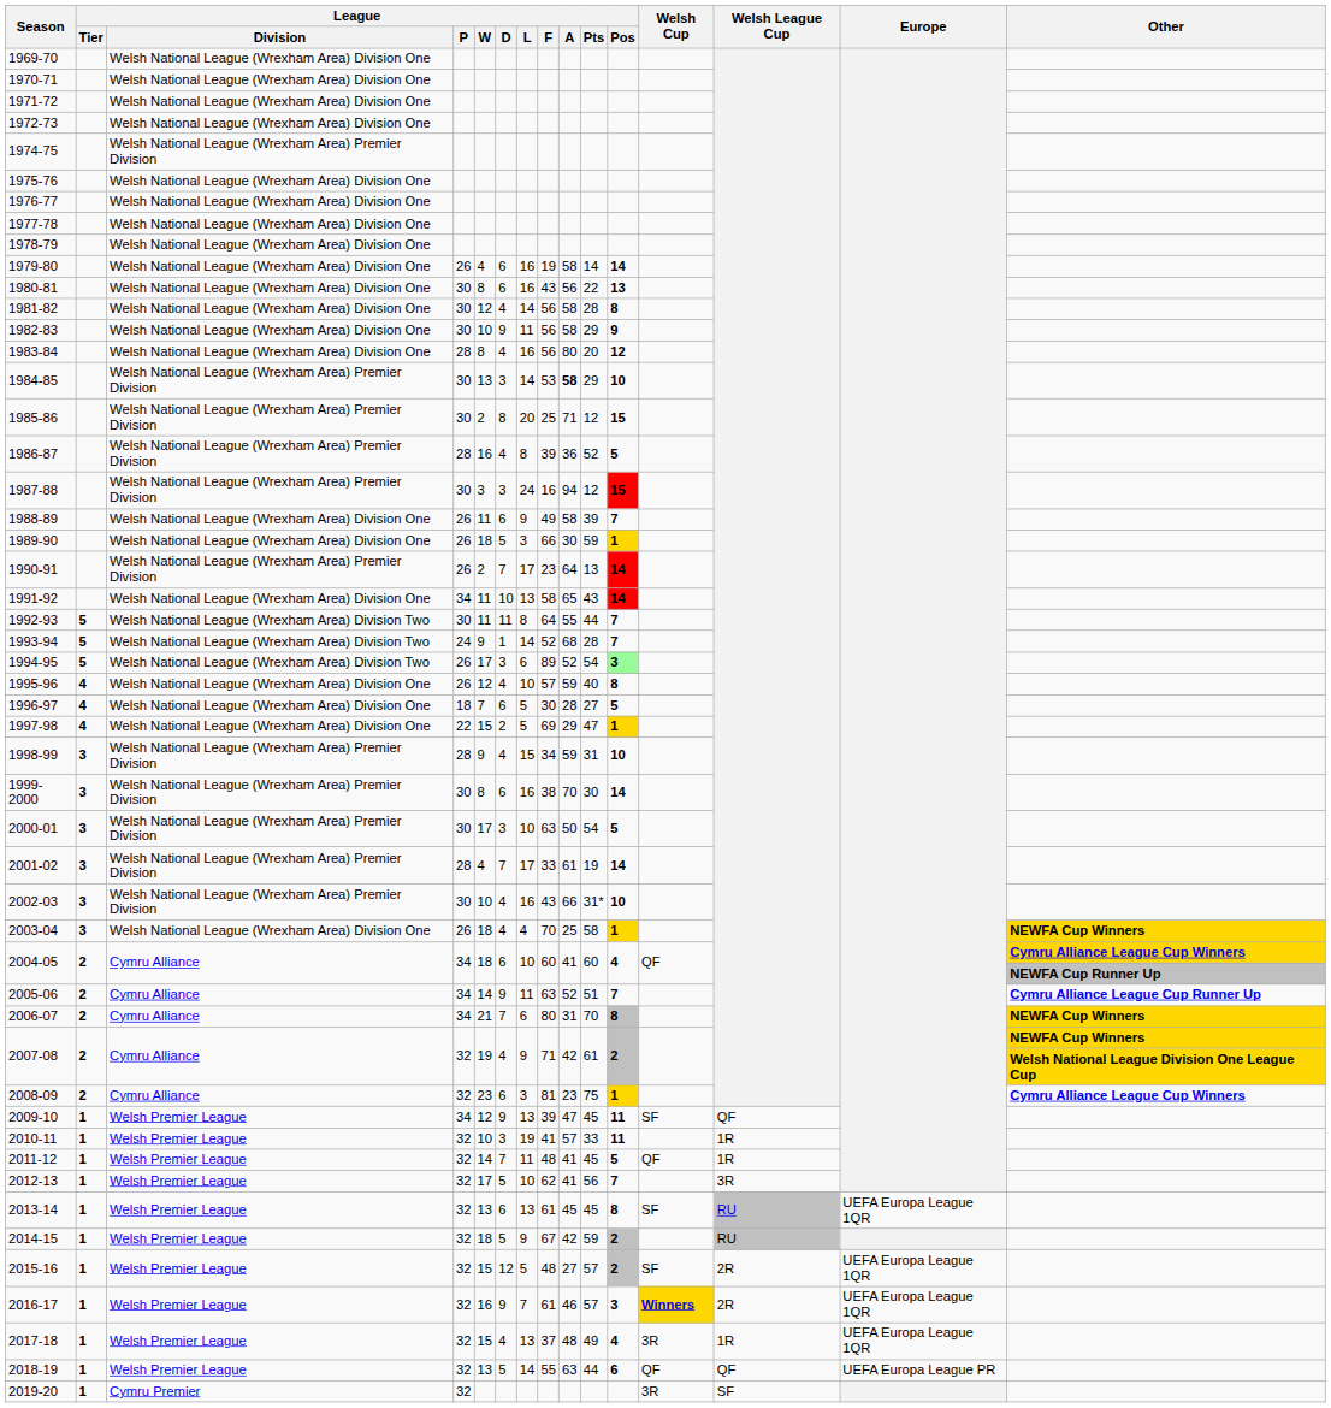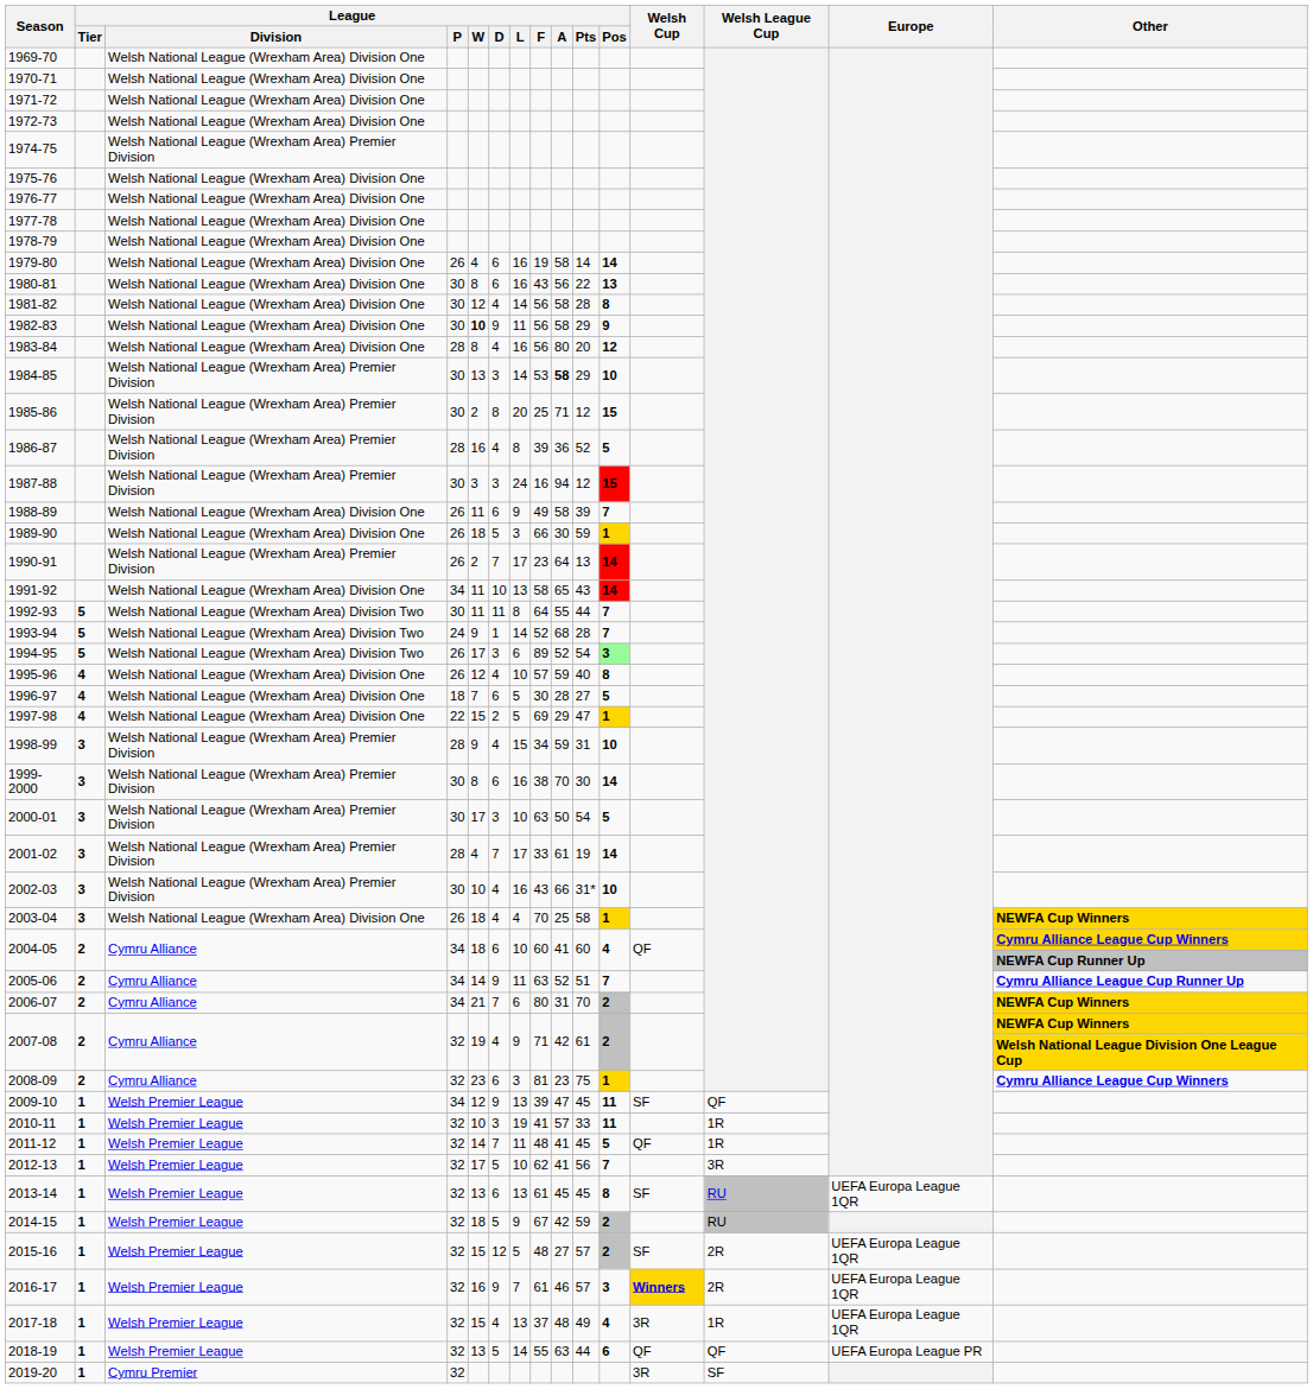 <table class="wikitable">
 <tr>
 <th rowspan="2">Season</th>
 <th colspan="10">League</th>
 <th rowspan="2">Welsh Cup</th>
 <th rowspan="2">Welsh League Cup</th>
 <th rowspan="2">Europe</th>
 <th rowspan="2">Other</th>
 </tr>
 <tr>
 <th>Tier</th>
 <th>Division</th>
 <th>P</th>
 <th>W</th>
 <th>D</th>
 <th>L</th>
 <th>F</th>
 <th>A</th>
 <th>Pts</th>
 <th>Pos</th>
 </tr>
 <tr>
 <td>1969-70</td>
 <td></td>
 <td>Welsh National League (Wrexham Area) Division One</td>
 <td></td>
 <td></td>
 <td></td>
 <td></td>
 <td></td>
 <td></td>
 <td></td>
 <td></td>
 <td></td>
 <th rowspan="41"></th>
 <th rowspan="45"></th>
 <td></td>
 </tr>
 <tr>
 <td>1970-71</td>
 <td></td>
 <td>Welsh National League (Wrexham Area) Division One</td>
 <td></td>
 <td></td>
 <td></td>
 <td></td>
 <td></td>
 <td></td>
 <td></td>
 <td></td>
 <td></td>
 <td></td>
 </tr>
 <tr>
 <td>1971-72</td>
 <td></td>
 <td>Welsh National League (Wrexham Area) Division One</td>
 <td></td>
 <td></td>
 <td></td>
 <td></td>
 <td></td>
 <td></td>
 <td></td>
 <td></td>
 <td></td>
 <td></td>
 </tr>
 <tr>
 <td>1972-73</td>
 <td></td>
 <td>Welsh National League (Wrexham Area) Division One</td>
 <td></td>
 <td></td>
 <td></td>
 <td></td>
 <td></td>
 <td></td>
 <td></td>
 <td></td>
 <td></td>
 <td></td>
 </tr>
 <tr>
 <td>1974-75</td>
 <td></td>
 <td>Welsh National League (Wrexham Area) Premier Division</td>
 <td></td>
 <td></td>
 <td></td>
 <td></td>
 <td></td>
 <td></td>
 <td></td>
 <td></td>
 <td></td>
 <td></td>
 </tr>
 <tr>
 <td>1975-76</td>
 <td></td>
 <td>Welsh National League (Wrexham Area) Division One</td>
 <td></td>
 <td></td>
 <td></td>
 <td></td>
 <td></td>
 <td></td>
 <td></td>
 <td></td>
 <td></td>
 <td></td>
 </tr>
 <tr>
 <td>1976-77</td>
 <td></td>
 <td>Welsh National League (Wrexham Area) Division One</td>
 <td></td>
 <td></td>
 <td></td>
 <td></td>
 <td></td>
 <td></td>
 <td></td>
 <td></td>
 <td></td>
 <td></td>
 </tr>
 <tr>
 <td>1977-78</td>
 <td></td>
 <td>Welsh National League (Wrexham Area) Division One</td>
 <td></td>
 <td></td>
 <td></td>
 <td></td>
 <td></td>
 <td></td>
 <td></td>
 <td></td>
 <td></td>
 <td></td>
 </tr>
 <tr>
 <td>1978-79</td>
 <td></td>
 <td>Welsh National League (Wrexham Area) Division One</td>
 <td></td>
 <td></td>
 <td></td>
 <td></td>
 <td></td>
 <td></td>
 <td></td>
 <td></td>
 <td></td>
 <td></td>
 </tr>
 <tr>
 <td>1979-80</td>
 <td></td>
 <td>Welsh National League (Wrexham Area) Division One</td>
 <td>26</td>
 <td>4</td>
 <td>6</td>
 <td>16</td>
 <td>19</td>
 <td>58</td>
 <td>14</td>
 <td><strong>14</strong></td>
 <td></td>
 <td></td>
 </tr>
 <tr>
 <td>1980-81</td>
 <td></td>
 <td>Welsh National League (Wrexham Area) Division One</td>
 <td>30</td>
 <td>8</td>
 <td>6</td>
 <td>16</td>
 <td>43</td>
 <td>56</td>
 <td>22</td>
 <td><strong>13</strong></td>
 <td></td>
 <td></td>
 </tr>
 <tr>
 <td>1981-82</td>
 <td></td>
 <td>Welsh National League (Wrexham Area) Division One</td>
 <td>30</td>
 <td>12</td>
 <td>4</td>
 <td>14</td>
 <td>56</td>
 <td>58</td>
 <td>28</td>
 <td><strong>8</strong></td>
 <td></td>
 <td></td>
 </tr>
 <tr>
 <td>1982-83</td>
 <td></td>
 <td>Welsh National League (Wrexham Area) Division One</td>
 <td>30</td>
-<td>10</td>
+<td><strong>10</strong></td>
 <td>9</td>
 <td>11</td>
 <td>56</td>
 <td>58</td>
 <td>29</td>
 <td><strong>9</strong></td>
 <td></td>
 <td></td>
 </tr>
 <tr>
 <td>1983-84</td>
 <td></td>
 <td>Welsh National League (Wrexham Area) Division One</td>
 <td>28</td>
 <td>8</td>
 <td>4</td>
 <td>16</td>
 <td>56</td>
 <td>80</td>
 <td>20</td>
 <td><strong>12</strong></td>
 <td></td>
 <td></td>
 </tr>
 <tr>
 <td>1984-85</td>
 <td></td>
 <td>Welsh National League (Wrexham Area) Premier Division</td>
 <td>30</td>
 <td>13</td>
 <td>3</td>
 <td>14</td>
 <td>53</td>
 <td><strong>58</strong></td>
 <td>29</td>
 <td><strong>10</strong></td>
 <td></td>
 <td></td>
 </tr>
 <tr>
 <td>1985-86</td>
 <td></td>
 <td>Welsh National League (Wrexham Area) Premier Division</td>
 <td>30</td>
 <td>2</td>
 <td>8</td>
 <td>20</td>
 <td>25</td>
 <td>71</td>
 <td>12</td>
 <td><strong>15</strong></td>
 <td></td>
 <td></td>
 </tr>
 <tr>
 <td>1986-87</td>
 <td></td>
 <td>Welsh National League (Wrexham Area) Premier Division</td>
 <td>28</td>
 <td>16</td>
 <td>4</td>
 <td>8</td>
 <td>39</td>
 <td>36</td>
 <td>52</td>
 <td><strong>5</strong></td>
 <td></td>
 <td></td>
 </tr>
 <tr>
 <td>1987-88</td>
 <td></td>
 <td>Welsh National League (Wrexham Area) Premier Division</td>
 <td>30</td>
 <td>3</td>
 <td>3</td>
 <td>24</td>
 <td>16</td>
 <td>94</td>
 <td>12</td>
 <td bgcolor="Red"><strong>15</strong></td>
 <td></td>
 <td></td>
 </tr>
 <tr>
 <td>1988-89</td>
 <td></td>
 <td>Welsh National League (Wrexham Area) Division One</td>
 <td>26</td>
 <td>11</td>
 <td>6</td>
 <td>9</td>
 <td>49</td>
 <td>58</td>
 <td>39</td>
 <td><strong>7</strong></td>
 <td></td>
 <td></td>
 </tr>
 <tr>
 <td>1989-90</td>
 <td></td>
 <td>Welsh National League (Wrexham Area) Division One</td>
 <td>26</td>
 <td>18</td>
 <td>5</td>
 <td>3</td>
 <td>66</td>
 <td>30</td>
 <td>59</td>
 <td bgcolor="Gold"><strong>1</strong></td>
 <td></td>
 <td></td>
 </tr>
 <tr>
 <td>1990-91</td>
 <td></td>
 <td>Welsh National League (Wrexham Area) Premier Division</td>
 <td>26</td>
 <td>2</td>
 <td>7</td>
 <td>17</td>
 <td>23</td>
 <td>64</td>
 <td>13</td>
 <td bgcolor="Red"><strong>14</strong></td>
 <td></td>
 <td></td>
 </tr>
 <tr>
 <td>1991-92</td>
 <td></td>
 <td>Welsh National League (Wrexham Area) Division One</td>
 <td>34</td>
 <td>11</td>
 <td>10</td>
 <td>13</td>
 <td>58</td>
 <td>65</td>
 <td>43</td>
 <td bgcolor="Red"><strong>14</strong></td>
 <td></td>
 <td></td>
 </tr>
 <tr>
 <td>1992-93</td>
 <td><strong>5</strong></td>
 <td>Welsh National League (Wrexham Area) Division Two</td>
 <td>30</td>
 <td>11</td>
 <td>11</td>
 <td>8</td>
 <td>64</td>
 <td>55</td>
 <td>44</td>
 <td><strong>7</strong></td>
 <td></td>
 <td></td>
 </tr>
 <tr>
 <td>1993-94</td>
 <td><strong>5</strong></td>
 <td>Welsh National League (Wrexham Area) Division Two</td>
 <td>24</td>
 <td>9</td>
 <td>1</td>
 <td>14</td>
 <td>52</td>
 <td>68</td>
 <td>28</td>
 <td><strong>7</strong></td>
 <td></td>
 <td></td>
 </tr>
 <tr>
 <td>1994-95</td>
 <td><strong>5</strong></td>
 <td>Welsh National League (Wrexham Area) Division Two</td>
 <td>26</td>
 <td>17</td>
 <td>3</td>
 <td>6</td>
 <td>89</td>
 <td>52</td>
 <td>54</td>
 <td bgcolor="PaleGreen"><strong>3</strong></td>
 <td></td>
 <td></td>
 </tr>
 <tr>
 <td>1995-96</td>
 <td><strong>4</strong></td>
 <td>Welsh National League (Wrexham Area) Division One</td>
 <td>26</td>
 <td>12</td>
 <td>4</td>
 <td>10</td>
 <td>57</td>
 <td>59</td>
 <td>40</td>
 <td><strong>8</strong></td>
 <td></td>
 <td></td>
 </tr>
 <tr>
 <td>1996-97</td>
 <td><strong>4</strong></td>
 <td>Welsh National League (Wrexham Area) Division One</td>
 <td>18</td>
 <td>7</td>
 <td>6</td>
 <td>5</td>
 <td>30</td>
 <td>28</td>
 <td>27</td>
 <td><strong>5</strong></td>
 <td></td>
 <td></td>
 </tr>
 <tr>
 <td>1997-98</td>
 <td><strong>4</strong></td>
 <td>Welsh National League (Wrexham Area) Division One</td>
 <td>22</td>
 <td>15</td>
 <td>2</td>
 <td>5</td>
 <td>69</td>
 <td>29</td>
 <td>47</td>
 <td bgcolor="Gold"><strong>1</strong></td>
 <td></td>
 <td></td>
 </tr>
 <tr>
 <td>1998-99</td>
 <td><strong>3</strong></td>
 <td>Welsh National League (Wrexham Area) Premier Division</td>
 <td>28</td>
 <td>9</td>
 <td>4</td>
 <td>15</td>
 <td>34</td>
 <td>59</td>
 <td>31</td>
 <td><strong>10</strong></td>
 <td></td>
 <td></td>
 </tr>
 <tr>
 <td>1999-2000</td>
 <td><strong>3</strong></td>
 <td>Welsh National League (Wrexham Area) Premier Division</td>
 <td>30</td>
 <td>8</td>
 <td>6</td>
 <td>16</td>
 <td>38</td>
 <td>70</td>
 <td>30</td>
 <td><strong>14</strong></td>
 <td></td>
 <td></td>
 </tr>
 <tr>
 <td>2000-01</td>
 <td><strong>3</strong></td>
 <td>Welsh National League (Wrexham Area) Premier Division</td>
 <td>30</td>
 <td>17</td>
 <td>3</td>
 <td>10</td>
 <td>63</td>
 <td>50</td>
 <td>54</td>
 <td><strong>5</strong></td>
 <td></td>
 <td></td>
 </tr>
 <tr>
 <td>2001-02</td>
 <td><strong>3</strong></td>
 <td>Welsh National League (Wrexham Area) Premier Division</td>
 <td>28</td>
 <td>4</td>
 <td>7</td>
 <td>17</td>
 <td>33</td>
 <td>61</td>
 <td>19</td>
 <td><strong>14</strong></td>
 <td></td>
 <td></td>
 </tr>
 <tr>
 <td>2002-03</td>
 <td><strong>3</strong></td>
 <td>Welsh National League (Wrexham Area) Premier Division</td>
 <td>30</td>
 <td>10</td>
 <td>4</td>
 <td>16</td>
 <td>43</td>
 <td>66</td>
 <td>31*</td>
 <td><strong>10</strong></td>
 <td></td>
 <td></td>
 </tr>
 <tr>
 <td>2003-04</td>
 <td><strong>3</strong></td>
 <td>Welsh National League (Wrexham Area) Division One</td>
 <td>26</td>
 <td>18</td>
 <td>4</td>
 <td>4</td>
 <td>70</td>
 <td>25</td>
 <td>58</td>
 <td bgcolor="Gold"><strong>1</strong></td>
 <td></td>
 <td bgcolor="Gold"><strong>NEWFA Cup Winners</strong></td>
 </tr>
 <tr>
 <td rowspan="2">2004-05</td>
 <td rowspan="2"><strong>2</strong></td>
 <td rowspan="2"><a href='#'>Cymru Alliance</a></td>
 <td rowspan="2">34</td>
 <td rowspan="2">18</td>
 <td rowspan="2">6</td>
 <td rowspan="2">10</td>
 <td rowspan="2">60</td>
 <td rowspan="2">41</td>
 <td rowspan="2">60</td>
 <td rowspan="2"><strong>4</strong></td>
 <td rowspan="2">QF</td>
 <td bgcolor="Gold"><strong><a href='#'>Cymru Alliance League Cup Winners</a></strong></td>
 </tr>
 <tr>
 <td bgcolor="Silver"><strong>NEWFA Cup Runner Up</strong></td>
 </tr>
 <tr>
 <td>2005-06</td>
 <td><strong>2</strong></td>
 <td><a href='#'>Cymru Alliance</a></td>
 <td>34</td>
 <td>14</td>
 <td>9</td>
 <td>11</td>
 <td>63</td>
 <td>52</td>
 <td>51</td>
 <td><strong>7</strong></td>
 <td></td>
 <td><strong><a href='#'>Cymru Alliance League Cup Runner Up</a></strong></td>
 </tr>
 <tr>
 <td>2006-07</td>
 <td><strong>2</strong></td>
 <td><a href='#'>Cymru Alliance</a></td>
 <td>34</td>
 <td>21</td>
 <td>7</td>
 <td>6</td>
 <td>80</td>
 <td>31</td>
 <td>70</td>
-<td bgcolor="Silver"><strong>8</strong></td>
+<td bgcolor="Silver"><strong>2</strong></td>
 <td></td>
 <td bgcolor="Gold"><strong>NEWFA Cup Winners</strong></td>
 </tr>
 <tr>
 <td rowspan="2">2007-08</td>
 <td rowspan="2"><strong>2</strong></td>
 <td rowspan="2"><a href='#'>Cymru Alliance</a></td>
 <td rowspan="2">32</td>
 <td rowspan="2">19</td>
 <td rowspan="2">4</td>
 <td rowspan="2">9</td>
 <td rowspan="2">71</td>
 <td rowspan="2">42</td>
 <td rowspan="2">61</td>
 <td rowspan="2" bgcolor="Silver"><strong>2</strong></td>
 <td rowspan="2"></td>
 <td bgcolor="Gold"><strong>NEWFA Cup Winners</strong></td>
 </tr>
 <tr>
 <td bgcolor="Gold"><strong>Welsh National League Division One League Cup</strong></td>
 </tr>
 <tr>
 <td>2008-09</td>
 <td><strong>2</strong></td>
 <td><a href='#'>Cymru Alliance</a></td>
 <td>32</td>
 <td>23</td>
 <td>6</td>
 <td>3</td>
 <td>81</td>
 <td>23</td>
 <td>75</td>
 <td bgcolor="Gold"><strong>1</strong></td>
 <td></td>
 <td><strong><a href='#'>Cymru Alliance League Cup Winners</a></strong></td>
 </tr>
 <tr>
 <td>2009-10</td>
 <td><strong>1</strong></td>
 <td><a href='#'>Welsh Premier League</a></td>
 <td>34</td>
 <td>12</td>
 <td>9</td>
 <td>13</td>
 <td>39</td>
 <td>47</td>
 <td>45</td>
 <td><strong>11</strong></td>
 <td>SF</td>
 <td>QF</td>
 <td></td>
 </tr>
 <tr>
 <td>2010-11</td>
 <td><strong>1</strong></td>
 <td><a href='#'>Welsh Premier League</a></td>
 <td>32</td>
 <td>10</td>
 <td>3</td>
 <td>19</td>
 <td>41</td>
 <td>57</td>
 <td>33</td>
 <td><strong>11</strong></td>
 <td></td>
 <td>1R</td>
 <td></td>
 </tr>
 <tr>
 <td>2011-12</td>
 <td><strong>1</strong></td>
 <td><a href='#'>Welsh Premier League</a></td>
 <td>32</td>
 <td>14</td>
 <td>7</td>
 <td>11</td>
 <td>48</td>
 <td>41</td>
 <td>45</td>
 <td><strong>5</strong></td>
 <td>QF</td>
 <td>1R</td>
 <td></td>
 </tr>
 <tr>
 <td>2012-13</td>
 <td><strong>1</strong></td>
 <td><a href='#'>Welsh Premier League</a></td>
 <td>32</td>
 <td>17</td>
 <td>5</td>
 <td>10</td>
 <td>62</td>
 <td>41</td>
 <td>56</td>
 <td><strong>7</strong></td>
 <td></td>
 <td>3R</td>
 <td></td>
 </tr>
 <tr>
 <td>2013-14</td>
 <td><strong>1</strong></td>
 <td><a href='#'>Welsh Premier League</a></td>
 <td>32</td>
 <td>13</td>
 <td>6</td>
 <td>13</td>
 <td>61</td>
 <td>45</td>
 <td>45</td>
 <td><strong>8</strong></td>
 <td>SF</td>
 <td bgcolor="Silver"><a href='#'>RU</a></td>
 <td>UEFA Europa League 1QR</td>
 <td></td>
 </tr>
 <tr>
 <td>2014-15</td>
 <td><strong>1</strong></td>
 <td><a href='#'>Welsh Premier League</a></td>
 <td>32</td>
 <td>18</td>
 <td>5</td>
 <td>9</td>
 <td>67</td>
 <td>42</td>
 <td>59</td>
 <td bgcolor="Silver"><strong>2</strong></td>
 <td></td>
 <td bgcolor="Silver">RU</td>
 <th></th>
 <td></td>
 </tr>
 <tr>
 <td>2015-16</td>
 <td><strong>1</strong></td>
 <td><a href='#'>Welsh Premier League</a></td>
 <td>32</td>
 <td>15</td>
 <td>12</td>
 <td>5</td>
 <td>48</td>
 <td>27</td>
 <td>57</td>
 <td bgcolor="Silver"><strong>2</strong></td>
 <td>SF</td>
 <td>2R</td>
 <td>UEFA Europa League 1QR</td>
 <td></td>
 </tr>
 <tr>
 <td>2016-17</td>
 <td><strong>1</strong></td>
 <td><a href='#'>Welsh Premier League</a></td>
 <td>32</td>
 <td>16</td>
 <td>9</td>
 <td>7</td>
 <td>61</td>
 <td>46</td>
 <td>57</td>
 <td><strong>3</strong></td>
 <td bgcolor="Gold"><strong><a href='#'>Winners</a></strong></td>
 <td>2R</td>
 <td>UEFA Europa League 1QR</td>
 <td></td>
 </tr>
 <tr>
 <td>2017-18</td>
 <td><strong>1</strong></td>
 <td><a href='#'>Welsh Premier League</a></td>
 <td>32</td>
 <td>15</td>
 <td>4</td>
 <td>13</td>
 <td>37</td>
 <td>48</td>
 <td>49</td>
 <td><strong>4</strong></td>
 <td>3R</td>
 <td>1R</td>
 <td>UEFA Europa League 1QR</td>
 <td></td>
 </tr>
 <tr>
 <td>2018-19</td>
 <td><strong>1</strong></td>
 <td><a href='#'>Welsh Premier League</a></td>
 <td>32</td>
 <td>13</td>
 <td>5</td>
 <td>14</td>
 <td>55</td>
 <td>63</td>
 <td>44</td>
 <td><strong>6</strong></td>
 <td>QF</td>
 <td>QF</td>
 <td>UEFA Europa League PR</td>
 <td></td>
 </tr>
 <tr>
 <td>2019-20</td>
 <td><strong>1</strong></td>
 <td><a href='#'>Cymru Premier</a></td>
 <td>32</td>
 <td></td>
 <td></td>
 <td></td>
 <td></td>
 <td></td>
 <td></td>
 <td></td>
 <td>3R</td>
 <td>SF</td>
 <th></th>
 <td></td>
 </tr>
 </table>
